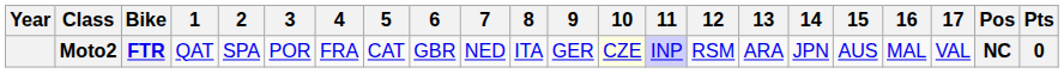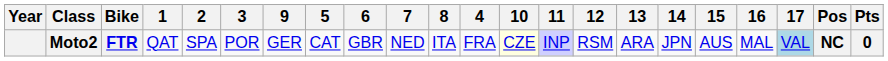 <table class="wikitable" style="text-align:center">
 <tr>
 <th>Year</th>
 <th>Class</th>
 <th>Bike</th>
 <th>1</th>
 <th>2</th>
 <th>3</th>
-<th>4</th>
+<th>9</th>
 <th>5</th>
 <th>6</th>
 <th>7</th>
 <th>8</th>
-<th>9</th>
+<th>4</th>
 <th>10</th>
 <th>11</th>
 <th>12</th>
 <th>13</th>
 <th>14</th>
 <th>15</th>
 <th>16</th>
 <th>17</th>
 <th>Pos</th>
 <th>Pts</th>
 </tr>
 <tr>
 <th></th>
 <th>Moto2</th>
 <th><a href='#'>FTR</a></th>
 <td><a href='#'>QAT</a></td>
 <td><a href='#'>SPA</a></td>
 <td><a href='#'>POR</a></td>
-<td><a href='#'>FRA</a></td>
+<td><a href='#'>GER</a></td>
 <td><a href='#'>CAT</a></td>
 <td><a href='#'>GBR</a></td>
 <td><a href='#'>NED</a></td>
 <td><a href='#'>ITA</a></td>
-<td><a href='#'>GER</a></td>
+<td><a href='#'>FRA</a></td>
 <td style="background: lightyellow;"><a href='#'>CZE</a></td>
 <td style="background:#CFCFFF;"><a href='#'>INP</a><br></td>
 <td><a href='#'>RSM</a></td>
 <td><a href='#'>ARA</a></td>
 <td><a href='#'>JPN</a></td>
 <td><a href='#'>AUS</a></td>
 <td><a href='#'>MAL</a></td>
-<td><a href='#'>VAL</a></td>
+<td style="background: lightblue;"><a href='#'>VAL</a></td>
 <th>NC</th>
 <th>0</th>
 </tr>
 </table>
